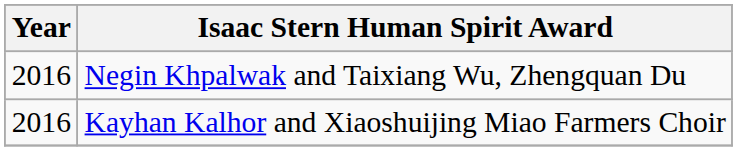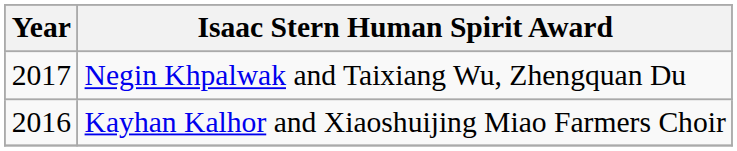 <table class="wikitable">
 <tr>
 <th>Year</th>
 <th>Isaac Stern Human Spirit Award</th>
 </tr>
 <tr>
-<td>2016</td>
+<td>2017</td>
 <td><a href='#'>Negin Khpalwak</a>  and Taixiang Wu, Zhengquan Du </td>
 </tr>
 <tr>
 <td>2016</td>
 <td><a href='#'>Kayhan Kalhor</a>  and Xiaoshuijing Miao Farmers Choir </td>
 </tr>
 <tr>
 </tr>
 </table>
